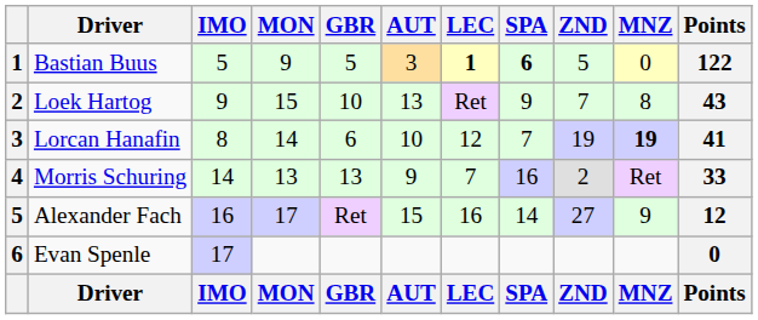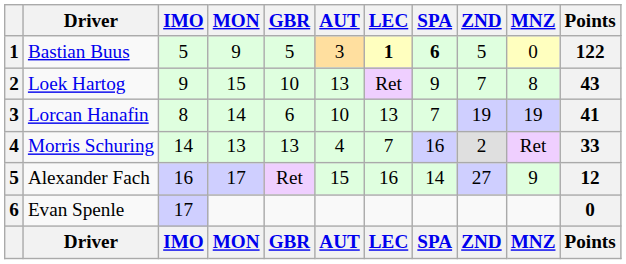 <table class="wikitable" style="font-size: 85%; text-align:center">
 <tr valign="top">
 <th valign="middle"></th>
 <th valign="middle">Driver</th>
 <th><a href='#'>IMO</a><br></th>
 <th><a href='#'>MON</a><br></th>
 <th><a href='#'>GBR</a><br></th>
 <th><a href='#'>AUT</a><br></th>
 <th><a href='#'>LEC</a><br></th>
 <th><a href='#'>SPA</a><br></th>
 <th><a href='#'>ZND</a><br></th>
 <th><a href='#'>MNZ</a><br></th>
 <th valign="middle">Points</th>
 </tr>
 <tr>
 <th>1</th>
 <td align="left"> <a href='#'>Bastian Buus</a></td>
 <td style="background-color:#dfffdf">5</td>
 <td style="background-color:#dfffdf">9</td>
 <td style="background-color:#dfffdf">5</td>
 <td style="background-color:#ffdf9f">3</td>
 <td style="background-color:#ffffbf"><strong>1</strong></td>
 <td style="background-color:#dfffdf"><strong>6</strong></td>
 <td style="background-color:#dfffdf">5</td>
 <td style="background-color:#ffffbf">0</td>
 <th>122</th>
 </tr>
 <tr>
 <th>2</th>
 <td align="left"> <a href='#'>Loek Hartog</a></td>
 <td style="background-color:#dfffdf">9</td>
 <td style="background-color:#dfffdf">15</td>
 <td style="background-color:#dfffdf">10</td>
 <td style="background-color:#dfffdf">13</td>
 <td style="background-color:#efcfff">Ret</td>
 <td style="background-color:#dfffdf">9</td>
 <td style="background-color:#dfffdf">7</td>
 <td style="background-color:#dfffdf">8</td>
 <th>43</th>
 </tr>
 <tr>
 <th>3</th>
 <td align="left"> <a href='#'>Lorcan Hanafin</a></td>
 <td style="background-color:#dfffdf">8</td>
 <td style="background-color:#dfffdf">14</td>
 <td style="background-color:#dfffdf">6</td>
 <td style="background-color:#dfffdf">10</td>
-<td style="background-color:#dfffdf">12</td>
+<td style="background-color:#dfffdf">13</td>
 <td style="background-color:#dfffdf">7</td>
 <td style="background-color:#cfcfff">19</td>
-<td style="background-color:#cfcfff"><strong>19</strong></td>
+<td style="background-color:#cfcfff">19</td>
 <th>41</th>
 </tr>
 <tr>
 <th>4</th>
 <td align="left"> <a href='#'>Morris Schuring</a></td>
 <td style="background-color:#dfffdf">14</td>
 <td style="background-color:#dfffdf">13</td>
 <td style="background-color:#dfffdf">13</td>
-<td style="background-color:#dfffdf">9</td>
+<td style="background-color:#dfffdf">4</td>
 <td style="background-color:#dfffdf">7</td>
 <td style="background-color:#cfcfff">16</td>
 <td style="background-color:#dfdfdf">2</td>
 <td style="background-color:#efcfff">Ret</td>
 <th>33</th>
 </tr>
 <tr>
 <th>5</th>
 <td align="left"> Alexander Fach</td>
 <td style="background-color:#cfcfff">16</td>
 <td style="background-color:#cfcfff">17</td>
 <td style="background-color:#efcfff">Ret</td>
 <td style="background-color:#dfffdf">15</td>
 <td style="background-color:#dfffdf">16</td>
 <td style="background-color:#dfffdf">14</td>
 <td style="background-color:#cfcfff">27</td>
 <td style="background-color:#dfffdf">9</td>
 <th>12</th>
 </tr>
 <tr>
 <th>6</th>
 <td align="left"> Evan Spenle</td>
 <td style="background-color:#cfcfff">17</td>
 <td></td>
 <td></td>
 <td></td>
 <td></td>
 <td></td>
 <td></td>
 <td></td>
 <th>0</th>
 </tr>
 <tr>
 <th></th>
 <th>Driver</th>
 <th><a href='#'>IMO</a><br></th>
 <th><a href='#'>MON</a><br></th>
 <th><a href='#'>GBR</a><br></th>
 <th><a href='#'>AUT</a><br></th>
 <th><a href='#'>LEC</a><br></th>
 <th><a href='#'>SPA</a><br></th>
 <th><a href='#'>ZND</a><br></th>
 <th><a href='#'>MNZ</a><br></th>
 <th>Points</th>
 </tr>
 </table>
